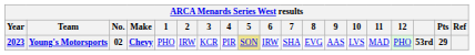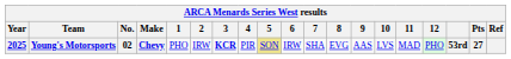 <table class="wikitable" style="text-align:center; font-size:75%">
 <tr>
 <th colspan=19><a href='#'>ARCA Menards Series West</a> results</th>
 </tr>
 <tr>
 <th>Year</th>
 <th>Team</th>
 <th>No.</th>
 <th>Make</th>
 <th>1</th>
 <th>2</th>
 <th>3</th>
 <th>4</th>
 <th>5</th>
 <th>6</th>
 <th>7</th>
 <th>8</th>
 <th>9</th>
 <th>10</th>
 <th>11</th>
 <th>12</th>
 <th></th>
 <th>Pts</th>
 <th>Ref</th>
 </tr>
 <tr>
-<th><a href='#'>2023</a></th>
+<th><a href='#'>2025</a></th>
 <th><a href='#'>Young's Motorsports</a></th>
 <th>02</th>
 <th><a href='#'>Chevy</a></th>
 <td><a href='#'>PHO</a></td>
 <td><a href='#'>IRW</a></td>
-<td><a href='#'>KCR</a></td>
+<td><strong><a href='#'>KCR</a></strong></td>
 <td><a href='#'>PIR</a></td>
 <td style="background: khaki;"><a href='#'>SON</a></td>
 <td><a href='#'>IRW</a></td>
 <td><a href='#'>SHA</a></td>
 <td><a href='#'>EVG</a></td>
 <td><a href='#'>AAS</a></td>
 <td><a href='#'>LVS</a></td>
 <td><a href='#'>MAD</a></td>
 <td style="background:#DFFFDF;"><a href='#'>PHO</a><br></td>
 <th>53rd</th>
-<th>29</th>
+<th>27</th>
 <th></th>
 </tr>
 </table>
